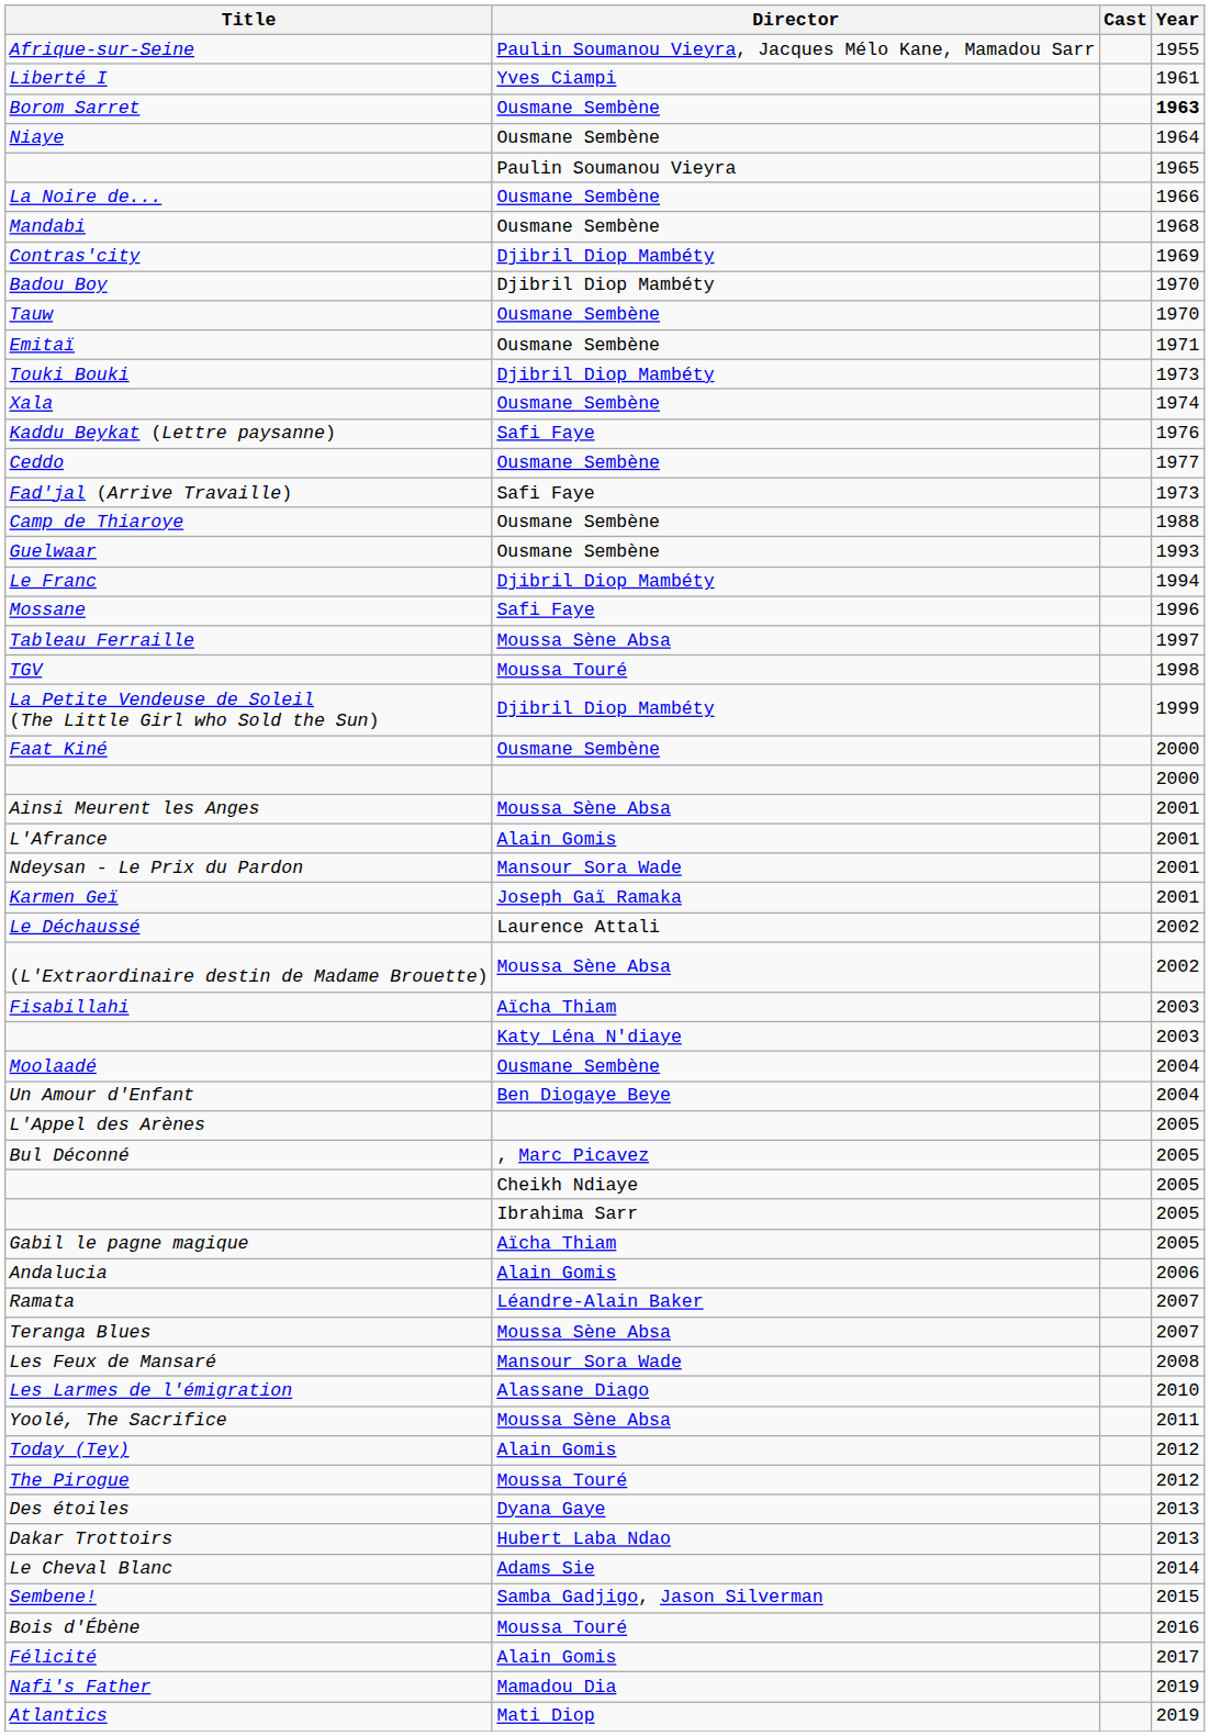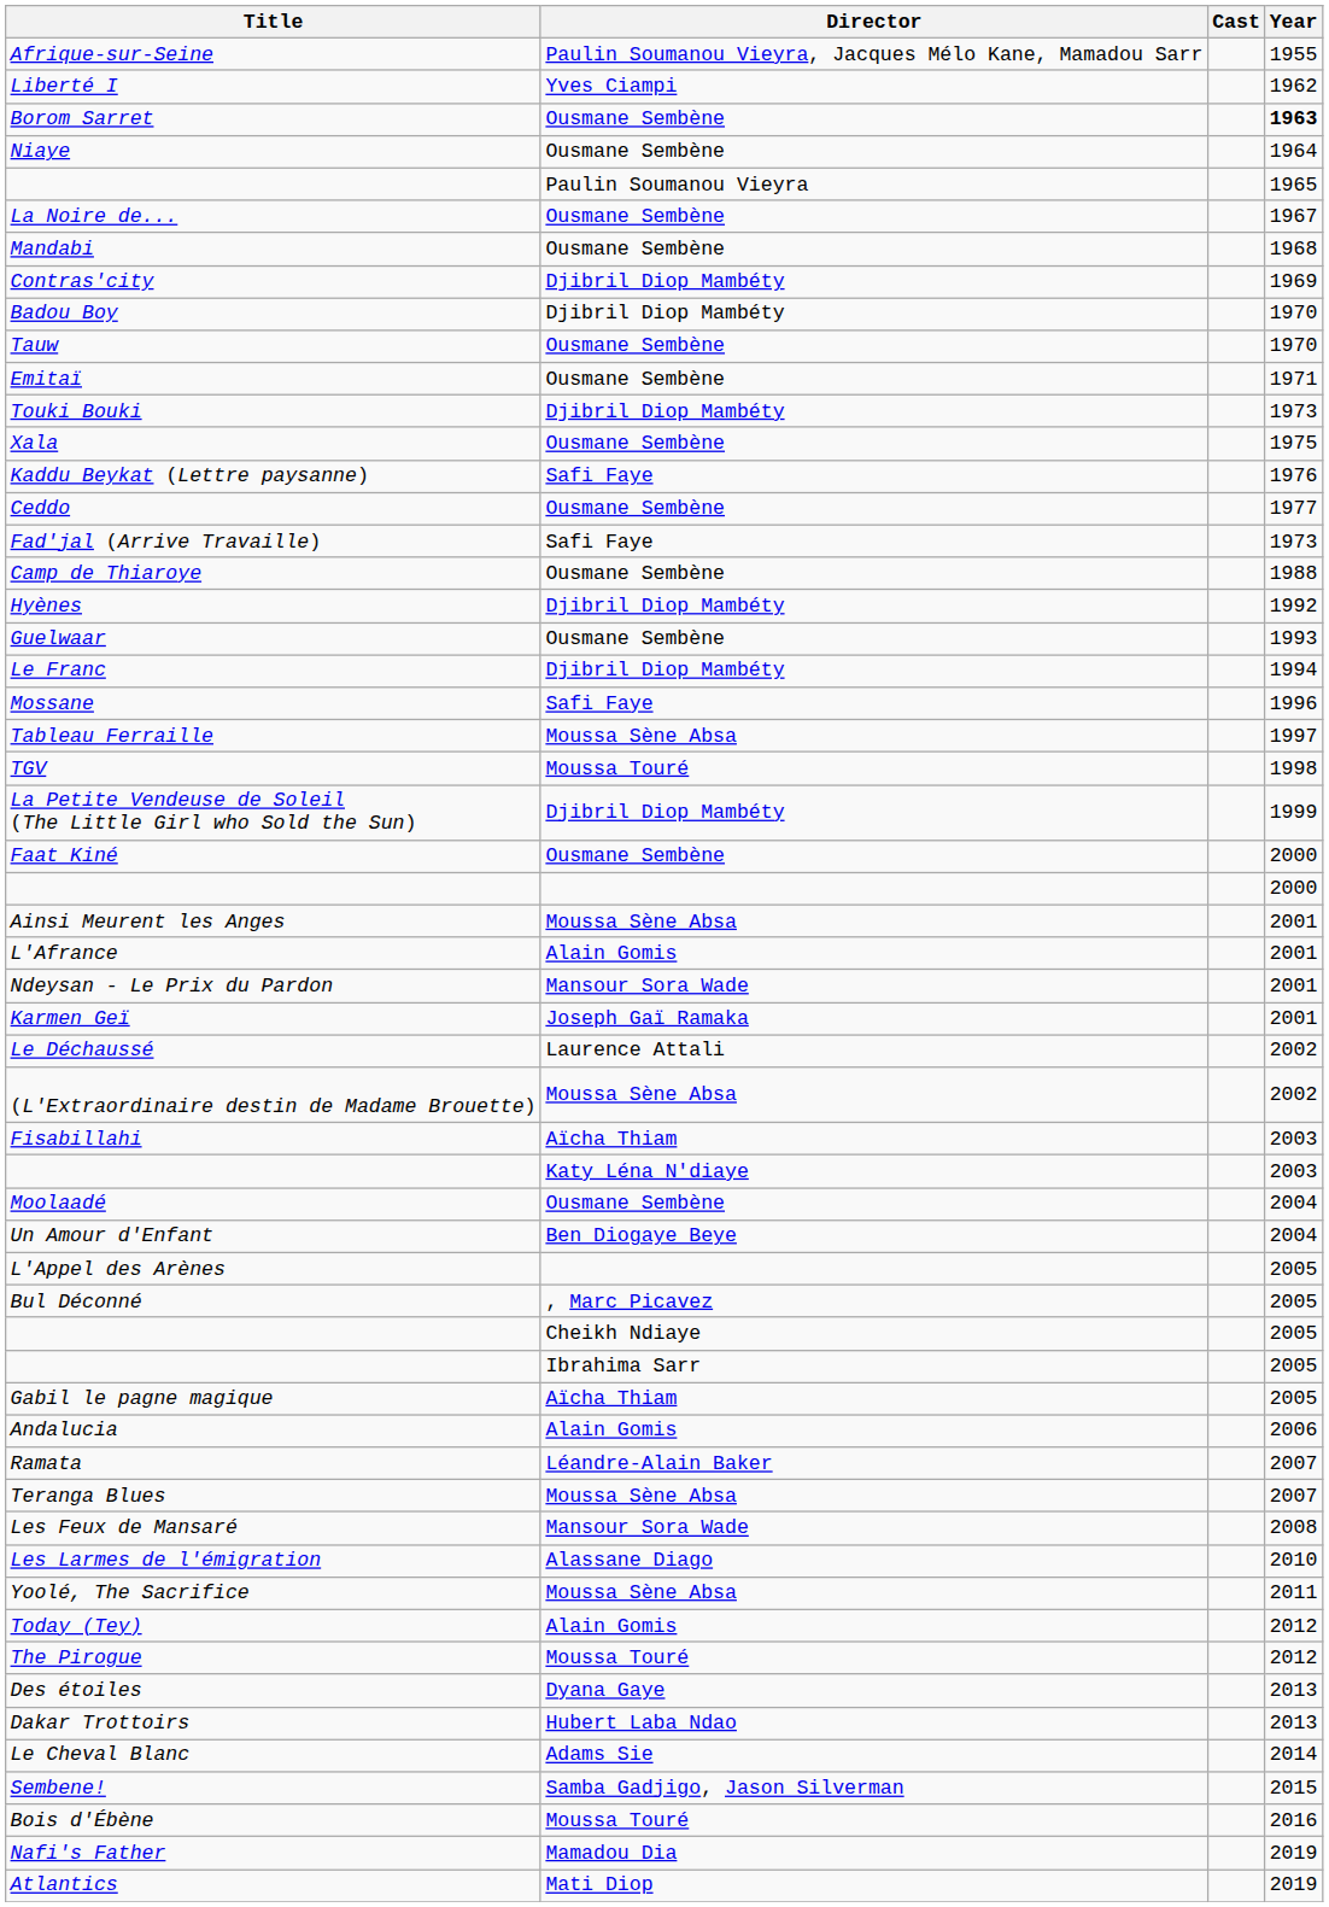 <table class="wikitable">
 <tr>
 <th>Title</th>
 <th>Director</th>
 <th>Cast</th>
 <th>Year</th>
 </tr>
 <tr>
 <td><em><a href='#'>Afrique-sur-Seine</a></em></td>
 <td><a href='#'>Paulin Soumanou Vieyra</a>, Jacques Mélo Kane, Mamadou Sarr</td>
 <td></td>
 <td>1955</td>
 </tr>
 <tr>
 <td><em><a href='#'>Liberté I</a></em></td>
 <td><a href='#'>Yves Ciampi</a></td>
 <td></td>
-<td>1961</td>
+<td>1962</td>
 </tr>
 <tr>
 <td><em><a href='#'>Borom Sarret</a></em></td>
 <td><a href='#'>Ousmane Sembène</a></td>
 <td></td>
 <td><strong>1963</strong></td>
 </tr>
 <tr>
 <td><em><a href='#'>Niaye</a></em></td>
 <td>Ousmane Sembène</td>
 <td></td>
 <td>1964</td>
 </tr>
 <tr>
 <td></td>
 <td>Paulin Soumanou Vieyra</td>
 <td></td>
 <td>1965</td>
 </tr>
 <tr>
 <td><em><a href='#'>La Noire de...</a></em></td>
 <td><a href='#'>Ousmane Sembène</a></td>
 <td></td>
-<td>1966</td>
+<td>1967</td>
 </tr>
 <tr>
 <td><em><a href='#'>Mandabi</a></em></td>
 <td>Ousmane Sembène</td>
 <td></td>
 <td>1968</td>
 </tr>
 <tr>
 <td><em><a href='#'>Contras'city</a></em></td>
 <td><a href='#'>Djibril Diop Mambéty</a></td>
 <td></td>
 <td>1969</td>
 </tr>
 <tr>
 <td><em><a href='#'>Badou Boy</a></em></td>
 <td>Djibril Diop Mambéty</td>
 <td></td>
 <td>1970</td>
 </tr>
 <tr>
 <td><em><a href='#'>Tauw</a></em></td>
 <td><a href='#'>Ousmane Sembène</a></td>
 <td></td>
 <td>1970</td>
 </tr>
 <tr>
 <td><em><a href='#'>Emitaï</a></em></td>
 <td>Ousmane Sembène</td>
 <td></td>
 <td>1971</td>
 </tr>
 <tr>
 <td><em><a href='#'>Touki Bouki</a></em></td>
 <td><a href='#'>Djibril Diop Mambéty</a></td>
 <td></td>
 <td>1973</td>
 </tr>
 <tr>
 <td><em><a href='#'>Xala</a></em></td>
 <td><a href='#'>Ousmane Sembène</a></td>
 <td></td>
-<td>1974</td>
+<td>1975</td>
 </tr>
 <tr>
 <td><em><a href='#'>Kaddu Beykat</a></em> (<em>Lettre paysanne</em>)</td>
 <td><a href='#'>Safi Faye</a></td>
 <td></td>
 <td>1976</td>
 </tr>
 <tr>
 <td><em><a href='#'>Ceddo</a></em></td>
 <td><a href='#'>Ousmane Sembène</a></td>
 <td></td>
 <td>1977</td>
 </tr>
 <tr>
 <td><em><a href='#'>Fad'jal</a></em> (<em>Arrive Travaille</em>)</td>
 <td>Safi Faye</td>
 <td></td>
 <td>1973</td>
 </tr>
 <tr>
 <td><em><a href='#'>Camp de Thiaroye</a></em></td>
 <td>Ousmane Sembène</td>
 <td></td>
 <td>1988</td>
+</tr>
+<tr>
+<td><em><a href='#'>Hyènes</a></em></td>
+<td><a href='#'>Djibril Diop Mambéty</a></td>
+<td></td>
+<td>1992</td>
 </tr>
 <tr>
 <td><em><a href='#'>Guelwaar</a></em></td>
 <td>Ousmane Sembène</td>
 <td></td>
 <td>1993</td>
 </tr>
 <tr>
 <td><em><a href='#'>Le Franc</a></em></td>
 <td><a href='#'>Djibril Diop Mambéty</a></td>
 <td></td>
 <td>1994</td>
 </tr>
 <tr>
 <td><em><a href='#'>Mossane</a></em></td>
 <td><a href='#'>Safi Faye</a></td>
 <td></td>
 <td>1996</td>
 </tr>
 <tr>
 <td><em><a href='#'>Tableau Ferraille</a></em></td>
 <td><a href='#'>Moussa Sène Absa</a></td>
 <td></td>
 <td>1997</td>
 </tr>
 <tr>
 <td><em><a href='#'>TGV</a></em></td>
 <td><a href='#'>Moussa Touré</a></td>
 <td></td>
 <td>1998</td>
 </tr>
 <tr>
 <td><em><a href='#'>La Petite Vendeuse de Soleil</a></em><br>(<em>The Little Girl who Sold the Sun</em>)</td>
 <td><a href='#'>Djibril Diop Mambéty</a></td>
 <td></td>
 <td>1999</td>
 </tr>
 <tr>
 <td><em><a href='#'>Faat Kiné</a></em></td>
 <td><a href='#'>Ousmane Sembène</a></td>
 <td></td>
 <td>2000</td>
 </tr>
 <tr>
 <td></td>
 <td></td>
 <td></td>
 <td>2000</td>
 </tr>
 <tr>
 <td><em>Ainsi Meurent les Anges</em></td>
 <td><a href='#'>Moussa Sène Absa</a></td>
 <td></td>
 <td>2001</td>
 </tr>
 <tr>
 <td><em>L'Afrance</em></td>
 <td><a href='#'>Alain Gomis</a></td>
 <td></td>
 <td>2001</td>
 </tr>
 <tr>
 <td><em>Ndeysan - Le Prix du Pardon</em></td>
 <td><a href='#'>Mansour Sora Wade</a></td>
 <td></td>
 <td>2001</td>
 </tr>
 <tr>
 <td><em><a href='#'>Karmen Geï</a></em></td>
 <td><a href='#'>Joseph Gaï Ramaka</a></td>
 <td></td>
 <td>2001</td>
 </tr>
 <tr>
 <td><em><a href='#'>Le Déchaussé</a></em></td>
 <td>Laurence Attali</td>
 <td></td>
 <td>2002</td>
 </tr>
 <tr>
 <td><br>(<em>L'Extraordinaire destin de Madame Brouette</em>)</td>
 <td><a href='#'>Moussa Sène Absa</a></td>
 <td></td>
 <td>2002</td>
 </tr>
 <tr>
 <td><em><a href='#'>Fisabillahi</a></em></td>
 <td><a href='#'>Aïcha Thiam</a></td>
 <td></td>
 <td>2003</td>
 </tr>
 <tr>
 <td></td>
 <td><a href='#'>Katy Léna N'diaye</a></td>
 <td></td>
 <td>2003</td>
 </tr>
 <tr>
 <td><em><a href='#'>Moolaadé</a></em></td>
 <td><a href='#'>Ousmane Sembène</a></td>
 <td></td>
 <td>2004</td>
 </tr>
 <tr>
 <td><em>Un Amour d'Enfant</em></td>
 <td><a href='#'>Ben Diogaye Beye</a></td>
 <td></td>
 <td>2004</td>
 </tr>
 <tr>
 <td><em>L'Appel des Arènes</em></td>
 <td></td>
 <td></td>
 <td>2005</td>
 </tr>
 <tr>
 <td><em>Bul Déconné</em></td>
 <td>, <a href='#'>Marc Picavez</a></td>
 <td></td>
 <td>2005</td>
 </tr>
 <tr>
 <td></td>
 <td>Cheikh Ndiaye</td>
 <td></td>
 <td>2005</td>
 </tr>
 <tr>
 <td></td>
 <td>Ibrahima Sarr</td>
 <td></td>
 <td>2005</td>
 </tr>
 <tr>
 <td><em>Gabil le pagne magique</em></td>
 <td><a href='#'>Aïcha Thiam</a></td>
 <td></td>
 <td>2005</td>
 </tr>
 <tr>
 <td><em>Andalucia</em></td>
 <td><a href='#'>Alain Gomis</a></td>
 <td></td>
 <td>2006</td>
 </tr>
 <tr>
 <td><em>Ramata</em></td>
 <td><a href='#'>Léandre-Alain Baker</a></td>
 <td></td>
 <td>2007</td>
 </tr>
 <tr>
 <td><em>Teranga Blues</em></td>
 <td><a href='#'>Moussa Sène Absa</a></td>
 <td></td>
 <td>2007</td>
 </tr>
 <tr>
 <td><em>Les Feux de Mansaré</em></td>
 <td><a href='#'>Mansour Sora Wade</a></td>
 <td></td>
 <td>2008</td>
 </tr>
 <tr>
 <td><em><a href='#'>Les Larmes de l'émigration</a></em></td>
 <td><a href='#'>Alassane Diago</a></td>
 <td></td>
 <td>2010</td>
 </tr>
 <tr>
 <td><em>Yoolé, The Sacrifice</em></td>
 <td><a href='#'>Moussa Sène Absa</a></td>
 <td></td>
 <td>2011</td>
 </tr>
 <tr>
 <td><em><a href='#'>Today (Tey)</a></em></td>
 <td><a href='#'>Alain Gomis</a></td>
 <td></td>
 <td>2012</td>
 </tr>
 <tr>
 <td><em><a href='#'>The Pirogue</a></em></td>
 <td><a href='#'>Moussa Touré</a></td>
 <td></td>
 <td>2012</td>
 </tr>
 <tr>
 <td><em>Des étoiles</em></td>
 <td><a href='#'>Dyana Gaye</a></td>
 <td></td>
 <td>2013</td>
 </tr>
 <tr>
 <td><em>Dakar Trottoirs</em></td>
 <td><a href='#'>Hubert Laba Ndao</a></td>
 <td></td>
 <td>2013</td>
 </tr>
 <tr>
 <td><em>Le Cheval Blanc</em></td>
 <td><a href='#'>Adams Sie</a></td>
 <td></td>
 <td>2014</td>
 </tr>
 <tr>
 <td><em><a href='#'>Sembene!</a></em></td>
 <td><a href='#'>Samba Gadjigo</a>, <a href='#'>Jason Silverman</a></td>
 <td></td>
 <td>2015</td>
 </tr>
 <tr>
 <td><em>Bois d'Ébène</em></td>
 <td><a href='#'>Moussa Touré</a></td>
 <td></td>
 <td>2016</td>
 </tr>
 <tr>
-<td><em><a href='#'>Félicité</a></em></td>
-<td><a href='#'>Alain Gomis</a></td>
-<td></td>
-<td>2017</td>
-</tr>
-<tr>
 <td><em><a href='#'>Nafi's Father</a></em></td>
 <td><a href='#'>Mamadou Dia</a></td>
 <td></td>
 <td>2019</td>
 </tr>
 <tr>
 <td><em><a href='#'>Atlantics</a></em></td>
 <td><a href='#'>Mati Diop</a></td>
 <td></td>
 <td>2019</td>
 </tr>
 </table>
